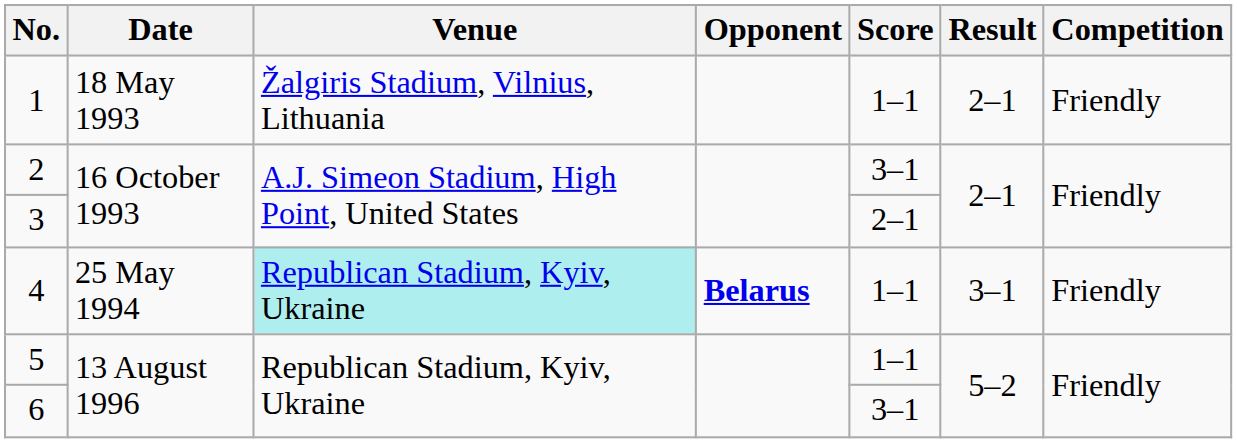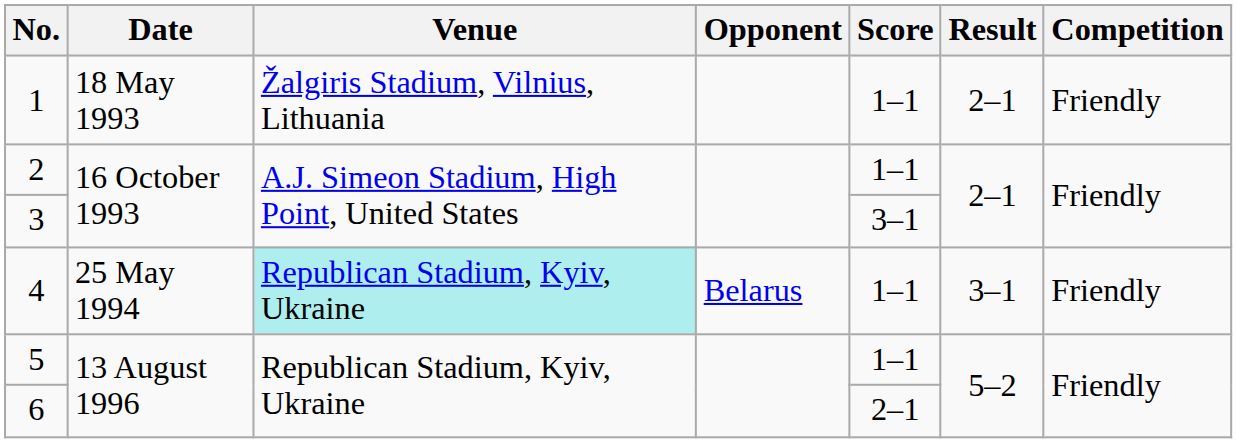 <table class="wikitable sortable">
 <tr>
 <th scope="col">No.</th>
 <th scope="col">Date</th>
 <th scope="col">Venue</th>
 <th scope="col">Opponent</th>
 <th scope="col">Score</th>
 <th scope="col">Result</th>
 <th scope="col">Competition</th>
 </tr>
 <tr>
 <td align="center">1</td>
 <td>18 May 1993</td>
 <td><a href='#'>Žalgiris Stadium</a>, <a href='#'>Vilnius</a>, Lithuania</td>
 <td></td>
 <td align="center">1–1</td>
 <td align="center">2–1</td>
 <td>Friendly</td>
 </tr>
 <tr>
 <td align="center">2</td>
 <td rowspan="2">16 October 1993</td>
 <td rowspan="2"><a href='#'>A.J. Simeon Stadium</a>, <a href='#'>High Point</a>, United States</td>
 <td rowspan="2"></td>
-<td align="center">3–1</td>
+<td align="center">1–1</td>
 <td rowspan="2" style="text-align:center">2–1</td>
 <td rowspan="2">Friendly</td>
 </tr>
 <tr>
 <td align="center">3</td>
-<td align="center">2–1</td>
+<td align="center">3–1</td>
 </tr>
 <tr>
 <td align="center">4</td>
 <td>25 May 1994</td>
 <td style="background: paleturquoise;"><a href='#'>Republican Stadium</a>, <a href='#'>Kyiv</a>, Ukraine</td>
-<td><strong> <a href='#'>Belarus</a></strong></td>
+<td> <a href='#'>Belarus</a></td>
 <td align="center">1–1</td>
 <td align="center">3–1</td>
 <td>Friendly</td>
 </tr>
 <tr>
 <td align="center">5</td>
 <td rowspan="2">13 August 1996</td>
 <td rowspan="2">Republican Stadium, Kyiv, Ukraine</td>
 <td rowspan="2"></td>
 <td align="center">1–1</td>
 <td rowspan="2" style="text-align:center">5–2</td>
 <td rowspan="2">Friendly</td>
 </tr>
 <tr>
 <td align="center">6</td>
-<td align="center">3–1</td>
+<td align="center">2–1</td>
 </tr>
 </table>
